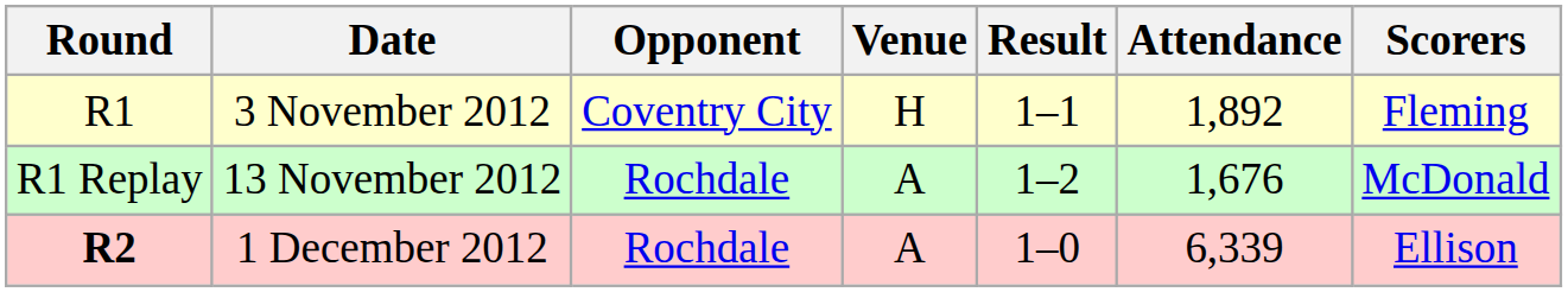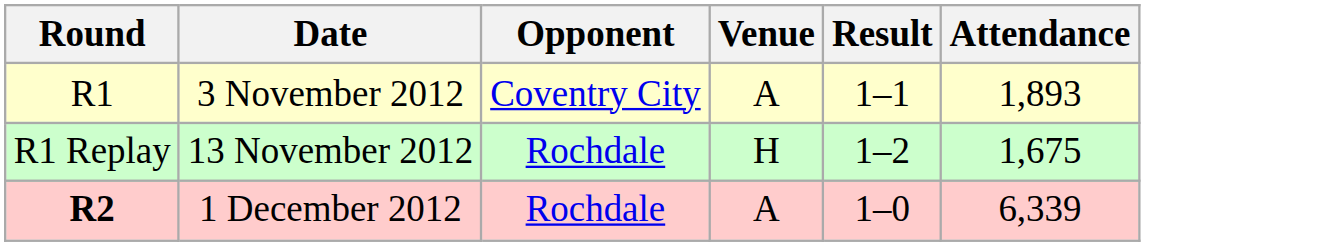 <table class= "wikitable " style="font-size:100%; text-align:center">
 <tr>
 <th>Round</th>
 <th>Date</th>
 <th>Opponent</th>
 <th>Venue</th>
 <th>Result</th>
 <th>Attendance</th>
-<th>Scorers</th>
 </tr>
 <tr style="background: #FFFFCC;">
 <td>R1</td>
 <td>3 November 2012</td>
 <td><a href='#'>Coventry City</a></td>
-<td>H</td>
+<td>A</td>
 <td>1–1</td>
-<td>1,892</td>
-<td><a href='#'>Fleming</a></td>
+<td>1,893</td>
 </tr>
 <tr style="background: #CCFFCC;">
 <td>R1 Replay</td>
 <td>13 November 2012</td>
 <td><a href='#'>Rochdale</a></td>
-<td>A</td>
+<td>H</td>
 <td>1–2</td>
-<td>1,676</td>
-<td><a href='#'>McDonald</a></td>
+<td>1,675</td>
 </tr>
 <tr style="background: #FFCCCC;">
 <td><strong>R2</strong></td>
 <td>1 December 2012</td>
 <td><a href='#'>Rochdale</a></td>
 <td>A</td>
 <td>1–0</td>
 <td>6,339</td>
-<td><a href='#'>Ellison</a></td>
 </tr>
 </table>
